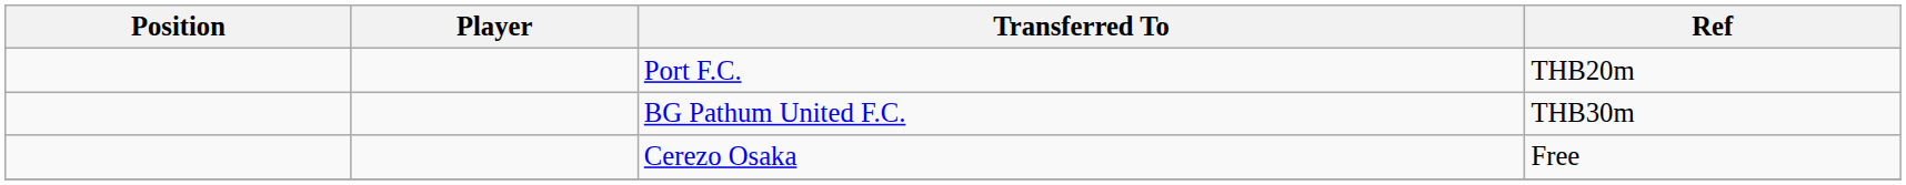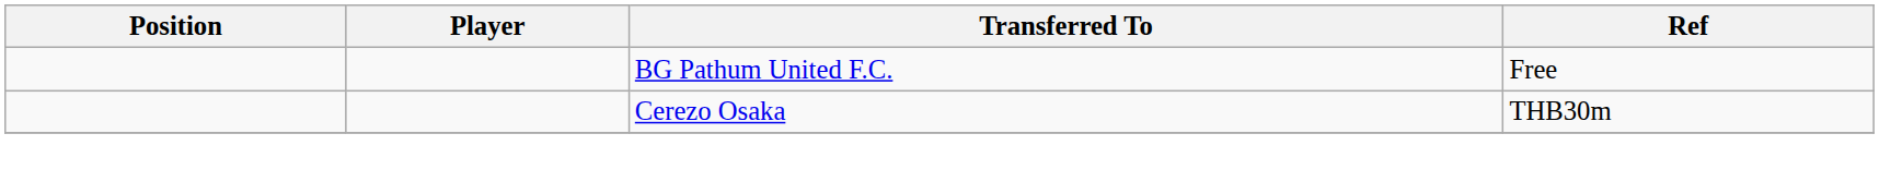 <table class="wikitable sortable" style="width:70%; text-align:center; font-size:100%; text-align:left;">
 <tr>
 <th><strong>Position</strong></th>
 <th><strong>Player</strong></th>
 <th><strong>Transferred To</strong></th>
 <th><strong>Ref</strong></th>
 </tr>
 <tr>
 <td></td>
 <td></td>
-<td> <a href='#'>Port F.C.</a></td>
-<td>THB20m </td>
-</tr>
-<tr>
-<td></td>
-<td></td>
 <td> <a href='#'>BG Pathum United F.C.</a></td>
-<td>THB30m </td>
+<td>Free</td>
 </tr>
 <tr>
 <td></td>
 <td></td>
 <td> <a href='#'>Cerezo Osaka</a></td>
-<td>Free</td>
+<td>THB30m </td>
 </tr>
 <tr>
 </tr>
 </table>
